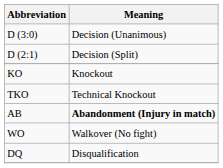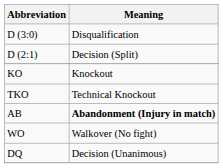 <table class="wikitable">
 <tr>
 <th><small>Abbreviation</small></th>
 <th><small>Meaning</small></th>
 </tr>
 <tr>
 <td><small>D (3:0)</small></td>
-<td><small>Decision (Unanimous)</small></td>
+<td><small>Disqualification</small></td>
 </tr>
 <tr>
 <td><small>D (2:1)</small></td>
 <td><small>Decision (Split)</small></td>
 </tr>
 <tr>
 </tr>
 <tr>
 <td><small>KO</small></td>
 <td><small>Knockout</small></td>
 </tr>
 <tr>
 <td><small>TKO</small></td>
 <td><small>Technical Knockout</small></td>
 </tr>
 <tr>
 <td><small>AB</small></td>
 <td><strong><small>Abandonment (Injury in match)</small></strong></td>
 </tr>
 <tr>
 <td><small>WO</small></td>
 <td><small>Walkover (No fight)</small></td>
 </tr>
 <tr>
 <td><small>DQ</small></td>
-<td><small>Disqualification</small></td>
+<td><small>Decision (Unanimous)</small></td>
 </tr>
 <tr>
 </tr>
 </table>
